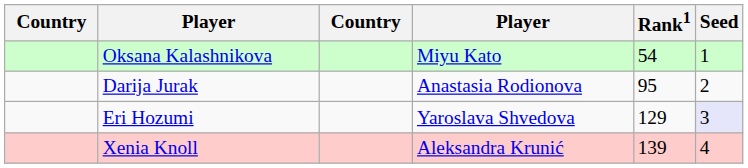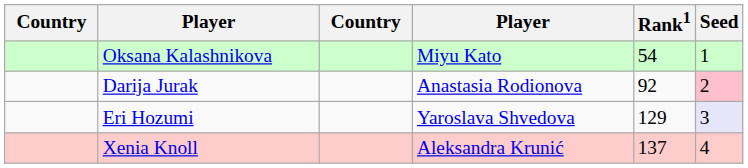 <table class="sortable wikitable">
 <tr>
 <th width="70">Country</th>
 <th width="175">Player</th>
 <th width="70">Country</th>
 <th width="175">Player</th>
 <th>Rank<sup>1</sup></th>
 <th>Seed</th>
 </tr>
 <tr style="background:#cfc;">
 <td></td>
 <td><a href='#'>Oksana Kalashnikova</a></td>
 <td></td>
 <td><a href='#'>Miyu Kato</a></td>
 <td>54</td>
 <td>1</td>
 </tr>
 <tr>
 <td></td>
 <td><a href='#'>Darija Jurak</a></td>
 <td></td>
 <td><a href='#'>Anastasia Rodionova</a></td>
-<td>95</td>
-<td>2</td>
+<td>92</td>
+<td style="background: pink;">2</td>
 </tr>
 <tr>
 <td></td>
 <td><a href='#'>Eri Hozumi</a></td>
 <td></td>
 <td><a href='#'>Yaroslava Shvedova</a></td>
 <td>129</td>
 <td style="background: lavender;">3</td>
 </tr>
 <tr style="background:#fcc;">
 <td></td>
 <td><a href='#'>Xenia Knoll</a></td>
 <td></td>
 <td><a href='#'>Aleksandra Krunić</a></td>
-<td>139</td>
+<td>137</td>
 <td>4</td>
 </tr>
 </table>
